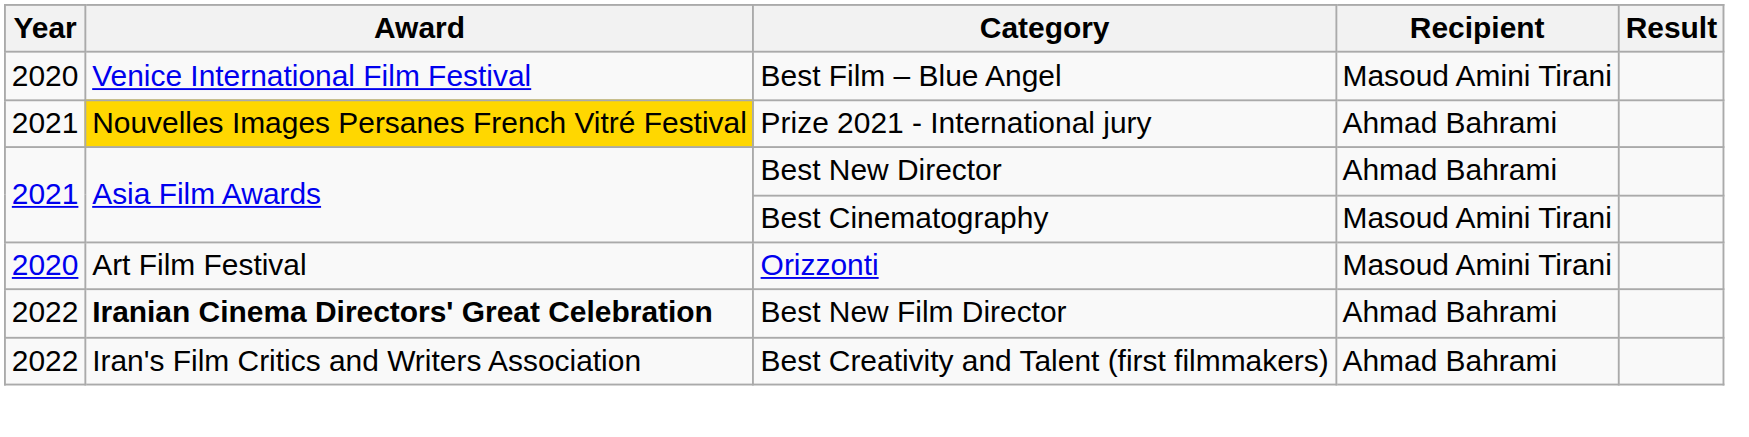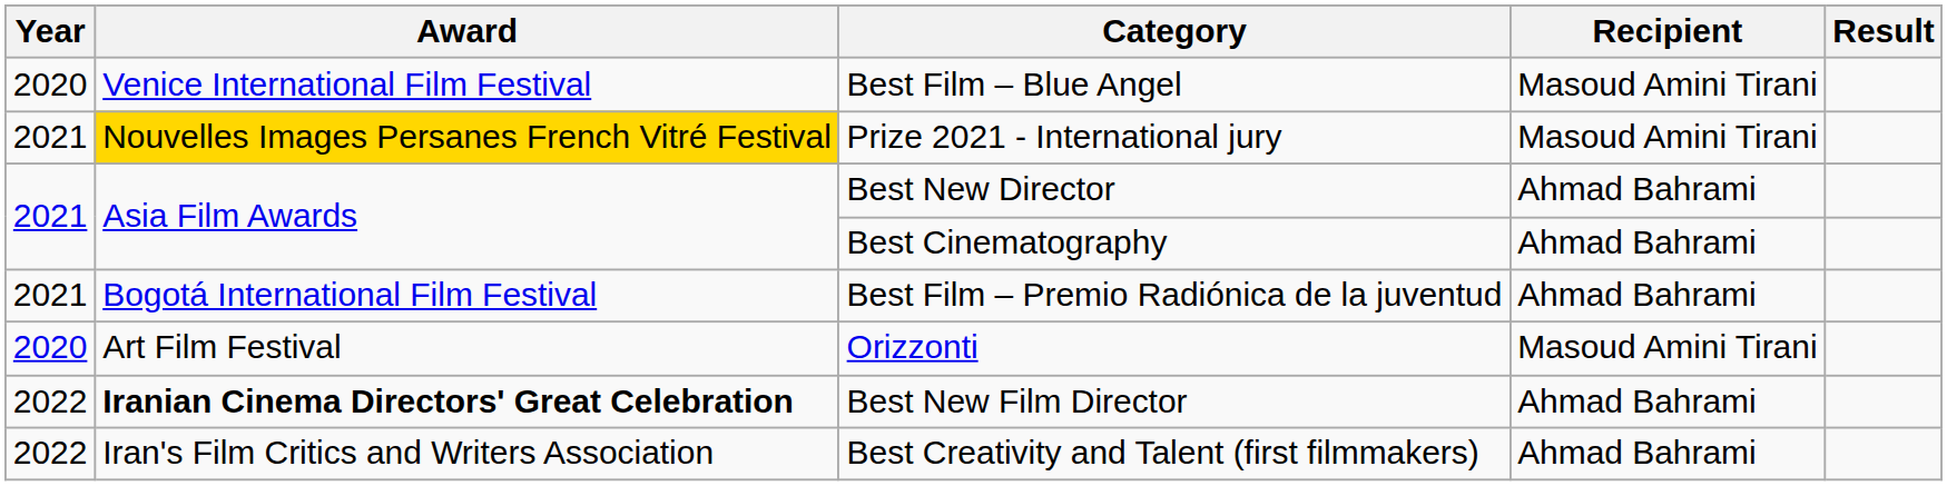 <table class="wikitable sortable">
 <tr>
 <th>Year</th>
 <th>Award</th>
 <th>Category</th>
 <th>Recipient</th>
 <th>Result</th>
 </tr>
 <tr>
 <td>2020</td>
 <td><a href='#'>Venice International Film Festival</a></td>
 <td>Best Film – Blue Angel</td>
 <td>Masoud Amini Tirani</td>
 <td></td>
 </tr>
 <tr>
 <td>2021</td>
 <td style="background: gold;">Nouvelles Images Persanes French Vitré Festival</td>
 <td>Prize 2021 - International jury</td>
-<td>Ahmad Bahrami</td>
+<td>Masoud Amini Tirani</td>
 <td></td>
 </tr>
 <tr>
 <td rowspan="2"><a href='#'>2021</a></td>
 <td rowspan="2"><a href='#'>Asia Film Awards</a></td>
 <td>Best New Director</td>
 <td>Ahmad Bahrami</td>
 <td></td>
 </tr>
 <tr>
 <td>Best Cinematography</td>
-<td>Masoud Amini Tirani</td>
+<td>Ahmad Bahrami</td>
+<td></td>
+</tr>
+<tr>
+<td>2021</td>
+<td><a href='#'>Bogotá International Film Festival</a></td>
+<td>Best Film – Premio Radiónica de la juventud</td>
+<td>Ahmad Bahrami</td>
 <td></td>
 </tr>
 <tr>
 <td><a href='#'>2020</a></td>
 <td>Art Film Festival</td>
 <td><a href='#'>Orizzonti</a></td>
 <td>Masoud Amini Tirani</td>
 <td></td>
 </tr>
 <tr>
 <td>2022</td>
 <td><strong>Iranian Cinema Directors' Great Celebration</strong></td>
 <td>Best New Film Director</td>
 <td>Ahmad Bahrami</td>
 <td></td>
 </tr>
 <tr>
 <td>2022</td>
 <td>Iran's Film Critics and Writers Association</td>
 <td>Best Creativity and Talent (first filmmakers)</td>
 <td>Ahmad Bahrami</td>
 <td></td>
 </tr>
 </table>
